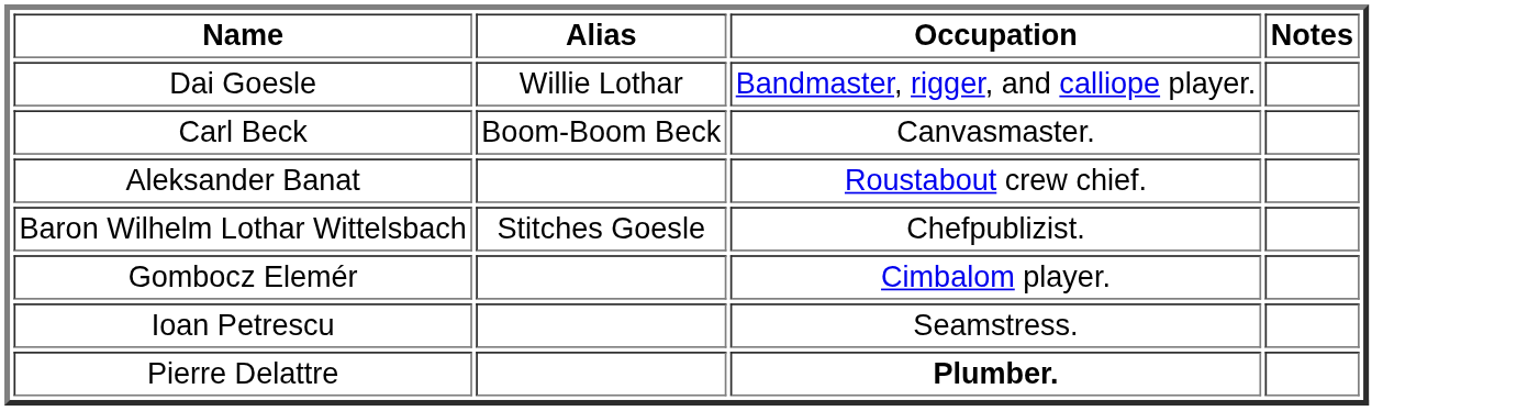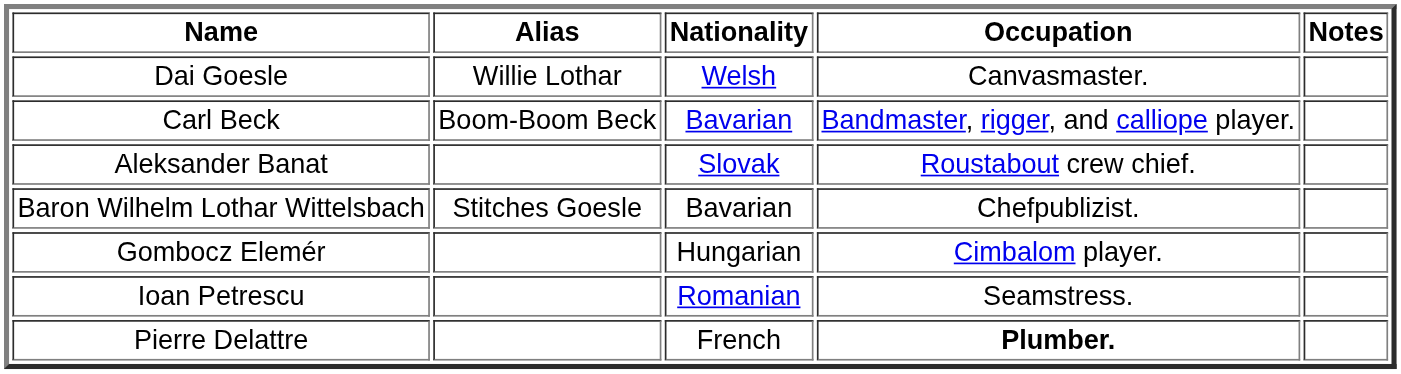 <table border="3" cellpadding="2">
 <tr>
 <th>Name</th>
 <th>Alias</th>
+<th>Nationality</th>
 <th>Occupation</th>
 <th>Notes</th>
 </tr>
 <tr align="center">
 <td>Dai Goesle</td>
 <td>Willie Lothar</td>
-<td><a href='#'>Bandmaster</a>, <a href='#'>rigger</a>, and <a href='#'>calliope</a> player.</td>
+<td><a href='#'>Welsh</a></td>
+<td>Canvasmaster.</td>
 <td></td>
 </tr>
 <tr align="center">
 <td>Carl Beck</td>
 <td>Boom-Boom Beck</td>
-<td>Canvasmaster.</td>
+<td><a href='#'>Bavarian</a></td>
+<td><a href='#'>Bandmaster</a>, <a href='#'>rigger</a>, and <a href='#'>calliope</a> player.</td>
 <td></td>
 </tr>
 <tr align="center">
 <td>Aleksander Banat</td>
 <td></td>
+<td><a href='#'>Slovak</a></td>
 <td><a href='#'>Roustabout</a> crew chief.</td>
 <td></td>
 </tr>
 <tr align="center">
 <td>Baron Wilhelm Lothar Wittelsbach</td>
 <td>Stitches Goesle</td>
+<td>Bavarian</td>
 <td>Chefpublizist.</td>
 <td></td>
 </tr>
 <tr align="center">
 <td>Gombocz Elemér</td>
 <td></td>
+<td>Hungarian</td>
 <td><a href='#'>Cimbalom</a> player.</td>
 <td></td>
 </tr>
 <tr align="center">
 <td>Ioan Petrescu</td>
 <td></td>
+<td><a href='#'>Romanian</a></td>
 <td>Seamstress.</td>
 <td></td>
 </tr>
 <tr align="center">
 <td>Pierre Delattre</td>
 <td></td>
+<td>French</td>
 <td><strong>Plumber.</strong></td>
 <td></td>
 </tr>
 </table>
